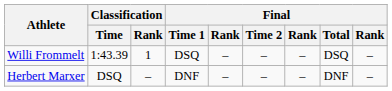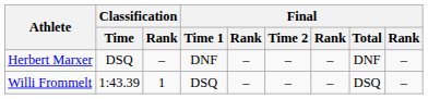 <table class="wikitable" style="font-size:90%">
 <tr>
 <th rowspan="2">Athlete</th>
 <th colspan="2">Classification</th>
 <th colspan="6">Final</th>
 </tr>
 <tr>
 <th>Time</th>
 <th>Rank</th>
 <th>Time 1</th>
 <th>Rank</th>
 <th>Time 2</th>
 <th>Rank</th>
 <th>Total</th>
 <th>Rank</th>
 </tr>
 <tr>
+<td><a href='#'>Herbert Marxer</a></td>
+<td align="center">DSQ</td>
+<td align="center">–</td>
+<td align="center">DNF</td>
+<td align="center">–</td>
+<td align="center">–</td>
+<td align="center">–</td>
+<td align="center">DNF</td>
+<td align="center">–</td>
+</tr>
+<tr>
 <td><a href='#'>Willi Frommelt</a></td>
 <td align="center">1:43.39</td>
 <td align="center">1</td>
 <td align="center">DSQ</td>
 <td align="center">–</td>
 <td align="center">–</td>
 <td align="center">–</td>
 <td align="center">DSQ</td>
 <td align="center">–</td>
 </tr>
-<tr>
-<td><a href='#'>Herbert Marxer</a></td>
-<td align="center">DSQ</td>
-<td align="center">–</td>
-<td align="center">DNF</td>
-<td align="center">–</td>
-<td align="center">–</td>
-<td align="center">–</td>
-<td align="center">DNF</td>
-<td align="center">–</td>
-</tr>
 </table>
